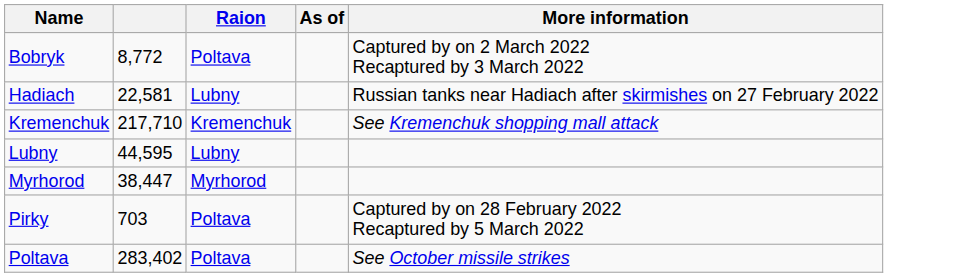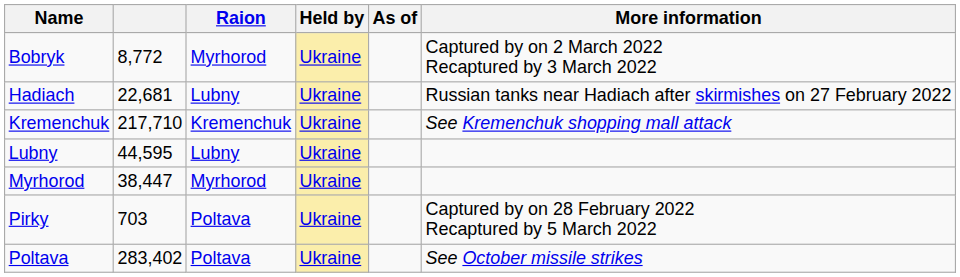 <table class="wikitable sortable">
 <tr>
 <th>Name</th>
 <th></th>
 <th><a href='#'>Raion</a></th>
+<th>Held by</th>
 <th class="sortable">As of</th>
 <th class="unsortable">More information</th>
 </tr>
 <tr>
 <td><a href='#'>Bobryk</a></td>
 <td>8,772</td>
-<td><a href='#'>Poltava</a></td>
+<td><a href='#'>Myrhorod</a></td>
+<td style=background:#FFD70050><a href='#'>Ukraine</a></td>
 <td align=right></td>
 <td>Captured by  on 2 March 2022<br>Recaptured by  3 March 2022</td>
 </tr>
 <tr>
 <td><a href='#'>Hadiach</a></td>
-<td>22,581</td>
+<td>22,681</td>
 <td><a href='#'>Lubny</a></td>
+<td style=background:#FFD70050><a href='#'>Ukraine</a></td>
 <td align=right></td>
 <td>Russian tanks  near Hadiach after <a href='#'>skirmishes</a> on 27 February 2022</td>
 </tr>
 <tr>
 <td><a href='#'>Kremenchuk</a></td>
 <td>217,710</td>
 <td><a href='#'>Kremenchuk</a></td>
+<td style=background:#FFD70050><a href='#'>Ukraine</a></td>
 <td align=right></td>
 <td><em>See <a href='#'>Kremenchuk shopping mall attack</a></em></td>
 </tr>
 <tr>
 <td><a href='#'>Lubny</a></td>
 <td>44,595</td>
 <td><a href='#'>Lubny</a></td>
+<td style=background:#FFD70050><a href='#'>Ukraine</a></td>
 <td align=right></td>
 <td></td>
 </tr>
 <tr>
 <td><a href='#'>Myrhorod</a></td>
 <td>38,447</td>
 <td><a href='#'>Myrhorod</a></td>
+<td style=background:#FFD70050><a href='#'>Ukraine</a></td>
 <td align=right></td>
 <td></td>
 </tr>
 <tr>
 <td><a href='#'>Pirky</a></td>
 <td>703</td>
 <td><a href='#'>Poltava</a></td>
+<td style=background:#FFD70050><a href='#'>Ukraine</a></td>
 <td align=right></td>
 <td>Captured by  on 28 February 2022 <br>Recaptured by  5 March 2022</td>
 </tr>
 <tr>
 <td><a href='#'>Poltava</a></td>
 <td>283,402</td>
 <td><a href='#'>Poltava</a></td>
+<td style=background:#FFD70050><a href='#'>Ukraine</a></td>
 <td align=right></td>
 <td><em>See <a href='#'>October missile strikes</a></em></td>
 </tr>
 </table>
